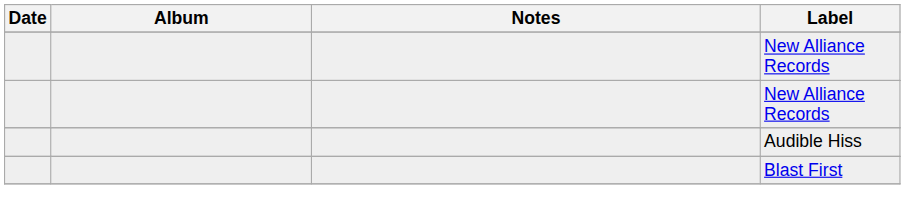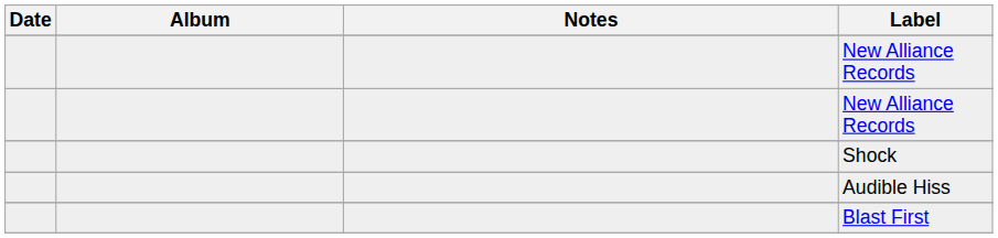 <table Class="wikitable"|width=100%>
 <tr bgcolor="#CCCCCC">
 <th align="center" valign="bottom" width="20">Date</th>
 <th align="center" valign="bottom" width="230">Album</th>
 <th align="center" valign="bottom" width="400">Notes</th>
 <th align="center" valign="bottom" width="120">Label</th>
 </tr>
 <tr>
 </tr>
 <tr bgcolor="#efefef">
 <td align="left" valign="top"></td>
 <td align="left" valign="top"></td>
 <td align="left" valign="top" align="center"></td>
 <td align="left" valign="top"><a href='#'>New Alliance Records</a></td>
 </tr>
 <tr>
 </tr>
 <tr bgcolor="#efefef">
 <td align="left" valign="top"></td>
 <td align="left" valign="top"></td>
 <td align="left" valign="top" align="center"></td>
 <td align="left" valign="top"><a href='#'>New Alliance Records</a></td>
 </tr>
 <tr>
 </tr>
+<tr bgcolor="#efefef">
+<td align="left" valign="top"></td>
+<td align="left" valign="top"></td>
+<td align="left" valign="top" align="center"></td>
+<td align="left" valign="top">Shock</td>
+</tr>
 <tr>
 </tr>
 <tr bgcolor="#efefef">
 <td align="left" valign="top"></td>
 <td align="left" valign="top"></td>
 <td align="left" valign="top" align="center"></td>
 <td align="left" valign="top">Audible Hiss</td>
 </tr>
 <tr>
 </tr>
 <tr bgcolor="#efefef">
 <td align="left" valign="top"></td>
 <td align="left" valign="top"></td>
 <td align="left" valign="top" align="center"></td>
 <td align="left" valign="top"><a href='#'>Blast First</a></td>
 </tr>
 <tr>
 </tr>
 </table>
